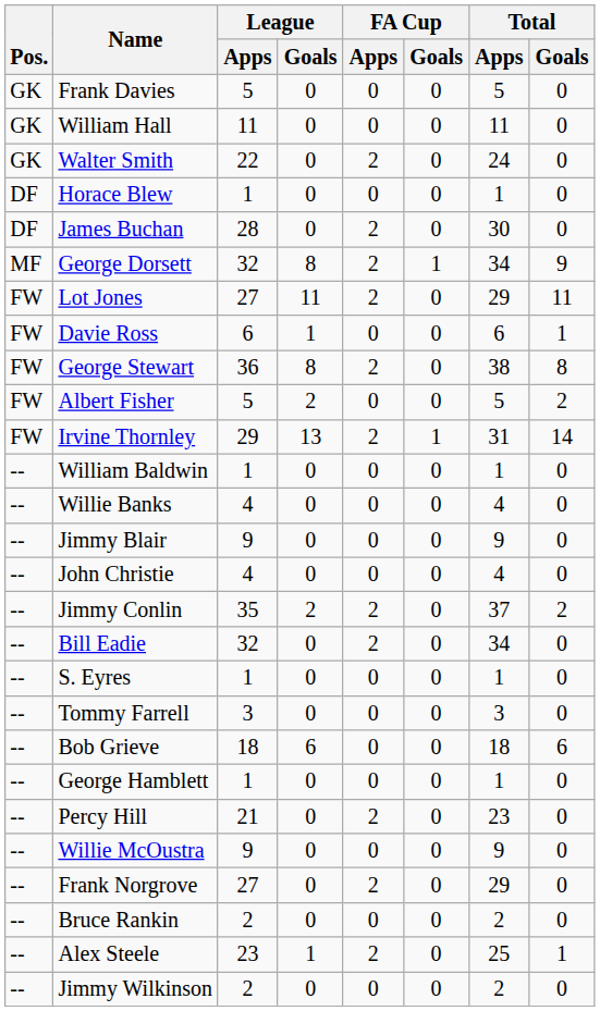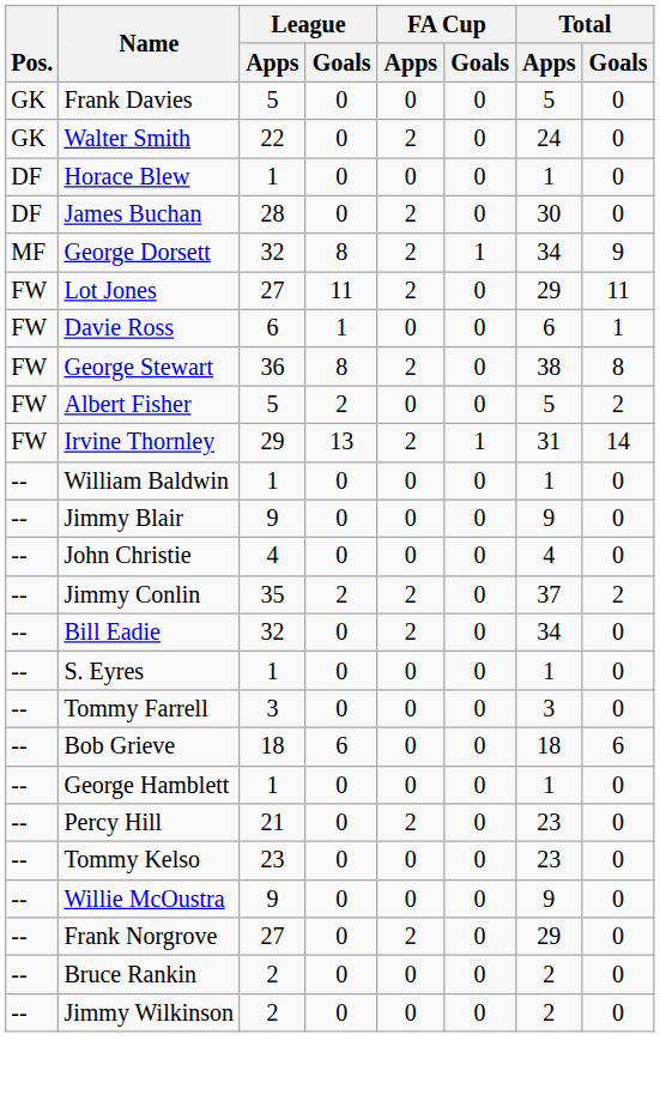 <table class="wikitable" style="text-align:center">
 <tr>
 <th rowspan="2" valign="bottom">Pos.</th>
 <th rowspan="2">Name</th>
 <th colspan="2" width="85">League</th>
 <th colspan="2" width="85">FA Cup</th>
 <th colspan="2" width="85">Total</th>
 </tr>
 <tr>
 <th>Apps</th>
 <th>Goals</th>
 <th>Apps</th>
 <th>Goals</th>
 <th>Apps</th>
 <th>Goals</th>
 </tr>
 <tr>
 <td align="left">GK</td>
 <td align="left">Frank Davies</td>
 <td>5</td>
 <td>0</td>
 <td>0</td>
 <td>0</td>
 <td>5</td>
-<td>0</td>
-</tr>
-<tr>
-<td align="left">GK</td>
-<td align="left">William Hall</td>
-<td>11</td>
-<td>0</td>
-<td>0</td>
-<td>0</td>
-<td>11</td>
 <td>0</td>
 </tr>
 <tr>
 <td align="left">GK</td>
 <td align="left"> <a href='#'>Walter Smith</a></td>
 <td>22</td>
 <td>0</td>
 <td>2</td>
 <td>0</td>
 <td>24</td>
 <td>0</td>
 </tr>
 <tr>
 <td align="left">DF</td>
 <td align="left"> <a href='#'>Horace Blew</a></td>
 <td>1</td>
 <td>0</td>
 <td>0</td>
 <td>0</td>
 <td>1</td>
 <td>0</td>
 </tr>
 <tr>
 <td align="left">DF</td>
 <td align="left"> <a href='#'>James Buchan</a></td>
 <td>28</td>
 <td>0</td>
 <td>2</td>
 <td>0</td>
 <td>30</td>
 <td>0</td>
 </tr>
 <tr>
 <td align="left">MF</td>
 <td align="left"> <a href='#'>George Dorsett</a></td>
 <td>32</td>
 <td>8</td>
 <td>2</td>
 <td>1</td>
 <td>34</td>
 <td>9</td>
 </tr>
 <tr>
 <td align="left">FW</td>
 <td align="left"> <a href='#'>Lot Jones</a></td>
 <td>27</td>
 <td>11</td>
 <td>2</td>
 <td>0</td>
 <td>29</td>
 <td>11</td>
 </tr>
 <tr>
 <td align="left">FW</td>
 <td align="left"> <a href='#'>Davie Ross</a></td>
 <td>6</td>
 <td>1</td>
 <td>0</td>
 <td>0</td>
 <td>6</td>
 <td>1</td>
 </tr>
 <tr>
 <td align="left">FW</td>
 <td align="left"> <a href='#'>George Stewart</a></td>
 <td>36</td>
 <td>8</td>
 <td>2</td>
 <td>0</td>
 <td>38</td>
 <td>8</td>
 </tr>
 <tr>
 <td align="left">FW</td>
 <td align="left"> <a href='#'>Albert Fisher</a></td>
 <td>5</td>
 <td>2</td>
 <td>0</td>
 <td>0</td>
 <td>5</td>
 <td>2</td>
 </tr>
 <tr>
 <td align="left">FW</td>
 <td align="left"> <a href='#'>Irvine Thornley</a></td>
 <td>29</td>
 <td>13</td>
 <td>2</td>
 <td>1</td>
 <td>31</td>
 <td>14</td>
 </tr>
 <tr>
 <td align="left">--</td>
 <td align="left">William Baldwin</td>
 <td>1</td>
 <td>0</td>
 <td>0</td>
 <td>0</td>
 <td>1</td>
 <td>0</td>
 </tr>
 <tr>
 <td align="left">--</td>
-<td align="left">Willie Banks</td>
-<td>4</td>
-<td>0</td>
-<td>0</td>
-<td>0</td>
-<td>4</td>
-<td>0</td>
-</tr>
-<tr>
-<td align="left">--</td>
 <td align="left">Jimmy Blair</td>
 <td>9</td>
 <td>0</td>
 <td>0</td>
 <td>0</td>
 <td>9</td>
 <td>0</td>
 </tr>
 <tr>
 <td align="left">--</td>
 <td align="left">John Christie</td>
 <td>4</td>
 <td>0</td>
 <td>0</td>
 <td>0</td>
 <td>4</td>
 <td>0</td>
 </tr>
 <tr>
 <td align="left">--</td>
 <td align="left">Jimmy Conlin</td>
 <td>35</td>
 <td>2</td>
 <td>2</td>
 <td>0</td>
 <td>37</td>
 <td>2</td>
 </tr>
 <tr>
 <td align="left">--</td>
 <td align="left"> <a href='#'>Bill Eadie</a></td>
 <td>32</td>
 <td>0</td>
 <td>2</td>
 <td>0</td>
 <td>34</td>
 <td>0</td>
 </tr>
 <tr>
 <td align="left">--</td>
 <td align="left">S. Eyres</td>
 <td>1</td>
 <td>0</td>
 <td>0</td>
 <td>0</td>
 <td>1</td>
 <td>0</td>
 </tr>
 <tr>
 <td align="left">--</td>
 <td align="left">Tommy Farrell</td>
 <td>3</td>
 <td>0</td>
 <td>0</td>
 <td>0</td>
 <td>3</td>
 <td>0</td>
 </tr>
 <tr>
 <td align="left">--</td>
 <td align="left">Bob Grieve</td>
 <td>18</td>
 <td>6</td>
 <td>0</td>
 <td>0</td>
 <td>18</td>
 <td>6</td>
 </tr>
 <tr>
 <td align="left">--</td>
 <td align="left">George Hamblett</td>
 <td>1</td>
 <td>0</td>
 <td>0</td>
 <td>0</td>
 <td>1</td>
 <td>0</td>
 </tr>
 <tr>
 <td align="left">--</td>
 <td align="left">Percy Hill</td>
 <td>21</td>
 <td>0</td>
 <td>2</td>
 <td>0</td>
 <td>23</td>
 <td>0</td>
 </tr>
 <tr>
 <td align="left">--</td>
+<td align="left">Tommy Kelso</td>
+<td>23</td>
+<td>0</td>
+<td>0</td>
+<td>0</td>
+<td>23</td>
+<td>0</td>
+</tr>
+<tr>
+<td align="left">--</td>
 <td align="left"> <a href='#'>Willie McOustra</a></td>
 <td>9</td>
 <td>0</td>
 <td>0</td>
 <td>0</td>
 <td>9</td>
 <td>0</td>
 </tr>
 <tr>
 <td align="left">--</td>
 <td align="left">Frank Norgrove</td>
 <td>27</td>
 <td>0</td>
 <td>2</td>
 <td>0</td>
 <td>29</td>
 <td>0</td>
 </tr>
 <tr>
 <td align="left">--</td>
 <td align="left">Bruce Rankin</td>
 <td>2</td>
 <td>0</td>
 <td>0</td>
 <td>0</td>
 <td>2</td>
 <td>0</td>
 </tr>
 <tr>
 <td align="left">--</td>
-<td align="left">Alex Steele</td>
-<td>23</td>
-<td>1</td>
-<td>2</td>
-<td>0</td>
-<td>25</td>
-<td>1</td>
-</tr>
-<tr>
-<td align="left">--</td>
 <td align="left">Jimmy Wilkinson</td>
 <td>2</td>
 <td>0</td>
 <td>0</td>
 <td>0</td>
 <td>2</td>
 <td>0</td>
 </tr>
 </table>
